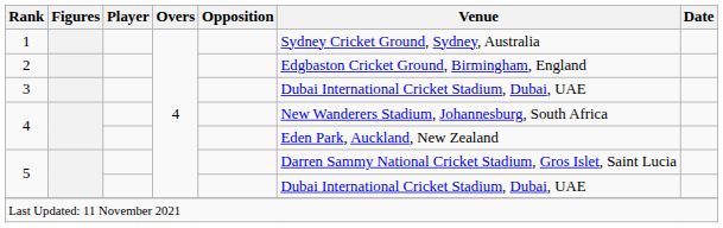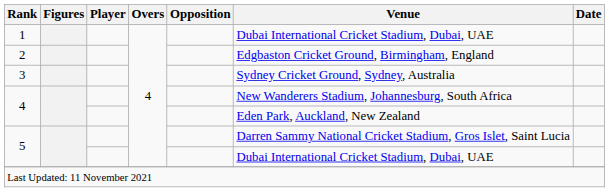 <table class="wikitable plainrowheaders sortable">
 <tr>
 <th scope=col>Rank</th>
 <th scope=col>Figures</th>
 <th scope=col>Player</th>
 <th scope=col>Overs</th>
 <th scope=col>Opposition</th>
 <th scope=col>Venue</th>
 <th scope=col>Date</th>
 </tr>
 <tr>
 <td align=center>1</td>
 <th scope=row style=text-align:center;></th>
 <td> </td>
 <td align=center rowspan=7>4</td>
 <td></td>
-<td><a href='#'>Sydney Cricket Ground</a>, <a href='#'>Sydney</a>, Australia</td>
+<td><a href='#'>Dubai International Cricket Stadium</a>, <a href='#'>Dubai</a>, UAE</td>
 <td></td>
 </tr>
 <tr>
 <td align=center>2</td>
 <th scope=row style=text-align:center;></th>
 <td> </td>
 <td></td>
 <td><a href='#'>Edgbaston Cricket Ground</a>, <a href='#'>Birmingham</a>, England</td>
 <td></td>
 </tr>
 <tr>
 <td align=center>3</td>
 <th scope=row style=text-align:center;></th>
 <td></td>
 <td></td>
-<td><a href='#'>Dubai International Cricket Stadium</a>, <a href='#'>Dubai</a>, UAE</td>
+<td><a href='#'>Sydney Cricket Ground</a>, <a href='#'>Sydney</a>, Australia</td>
 <td></td>
 </tr>
 <tr>
 <td align=center rowspan=2>4</td>
 <th scope=row style=text-align:center; rowspan=2></th>
 <td></td>
 <td></td>
 <td><a href='#'>New Wanderers Stadium</a>, <a href='#'>Johannesburg</a>, South Africa</td>
 <td> </td>
 </tr>
 <tr>
 <td></td>
 <td></td>
 <td><a href='#'>Eden Park</a>, <a href='#'>Auckland</a>, New Zealand</td>
 <td></td>
 </tr>
 <tr>
 <td align=center rowspan=2>5</td>
 <th scope=row style=text-align:center; rowspan=2></th>
 <td></td>
 <td></td>
 <td><a href='#'>Darren Sammy National Cricket Stadium</a>, <a href='#'>Gros Islet</a>, Saint Lucia</td>
 <td></td>
 </tr>
 <tr>
 <td></td>
 <td></td>
 <td><a href='#'>Dubai International Cricket Stadium</a>, <a href='#'>Dubai</a>, UAE</td>
 <td></td>
 </tr>
 <tr>
 </tr>
 <tr class=sortbottom>
 <td colspan=7><small>Last Updated: 11 November 2021</small></td>
 </tr>
 </table>
